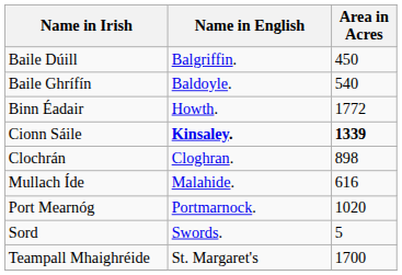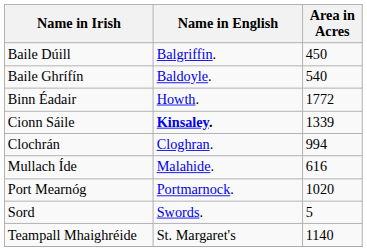 <table class="wikitable">
 <tr>
 <th style="width:160px">Name in Irish</th>
 <th style="width:160px">Name in English</th>
 <th style="width:60px">Area in Acres</th>
 </tr>
 <tr>
 <td>Baile Dúill</td>
 <td><a href='#'>Balgriffin</a>.</td>
 <td>450</td>
 </tr>
 <tr>
 <td>Baile Ghrífín</td>
 <td><a href='#'>Baldoyle</a>.</td>
 <td>540</td>
 </tr>
 <tr>
 <td>Binn Éadair</td>
 <td><a href='#'>Howth</a>.</td>
 <td>1772</td>
 </tr>
 <tr>
 <td>Cionn Sáile</td>
 <td><strong><a href='#'>Kinsaley</a>.</strong></td>
-<td><strong>1339</strong></td>
+<td>1339</td>
 </tr>
 <tr>
 <td>Clochrán</td>
 <td><a href='#'>Cloghran</a>.</td>
-<td>898</td>
+<td>994</td>
 </tr>
 <tr>
 <td>Mullach Íde</td>
 <td><a href='#'>Malahide</a>.</td>
 <td>616</td>
 </tr>
 <tr>
 <td>Port Mearnóg</td>
 <td><a href='#'>Portmarnock</a>.</td>
 <td>1020</td>
 </tr>
 <tr>
 <td>Sord</td>
 <td><a href='#'>Swords</a>.</td>
 <td>5</td>
 </tr>
 <tr>
 <td>Teampall Mhaighréide</td>
 <td>St. Margaret's</td>
-<td>1700</td>
+<td>1140</td>
 </tr>
 <tr>
 </tr>
 </table>
